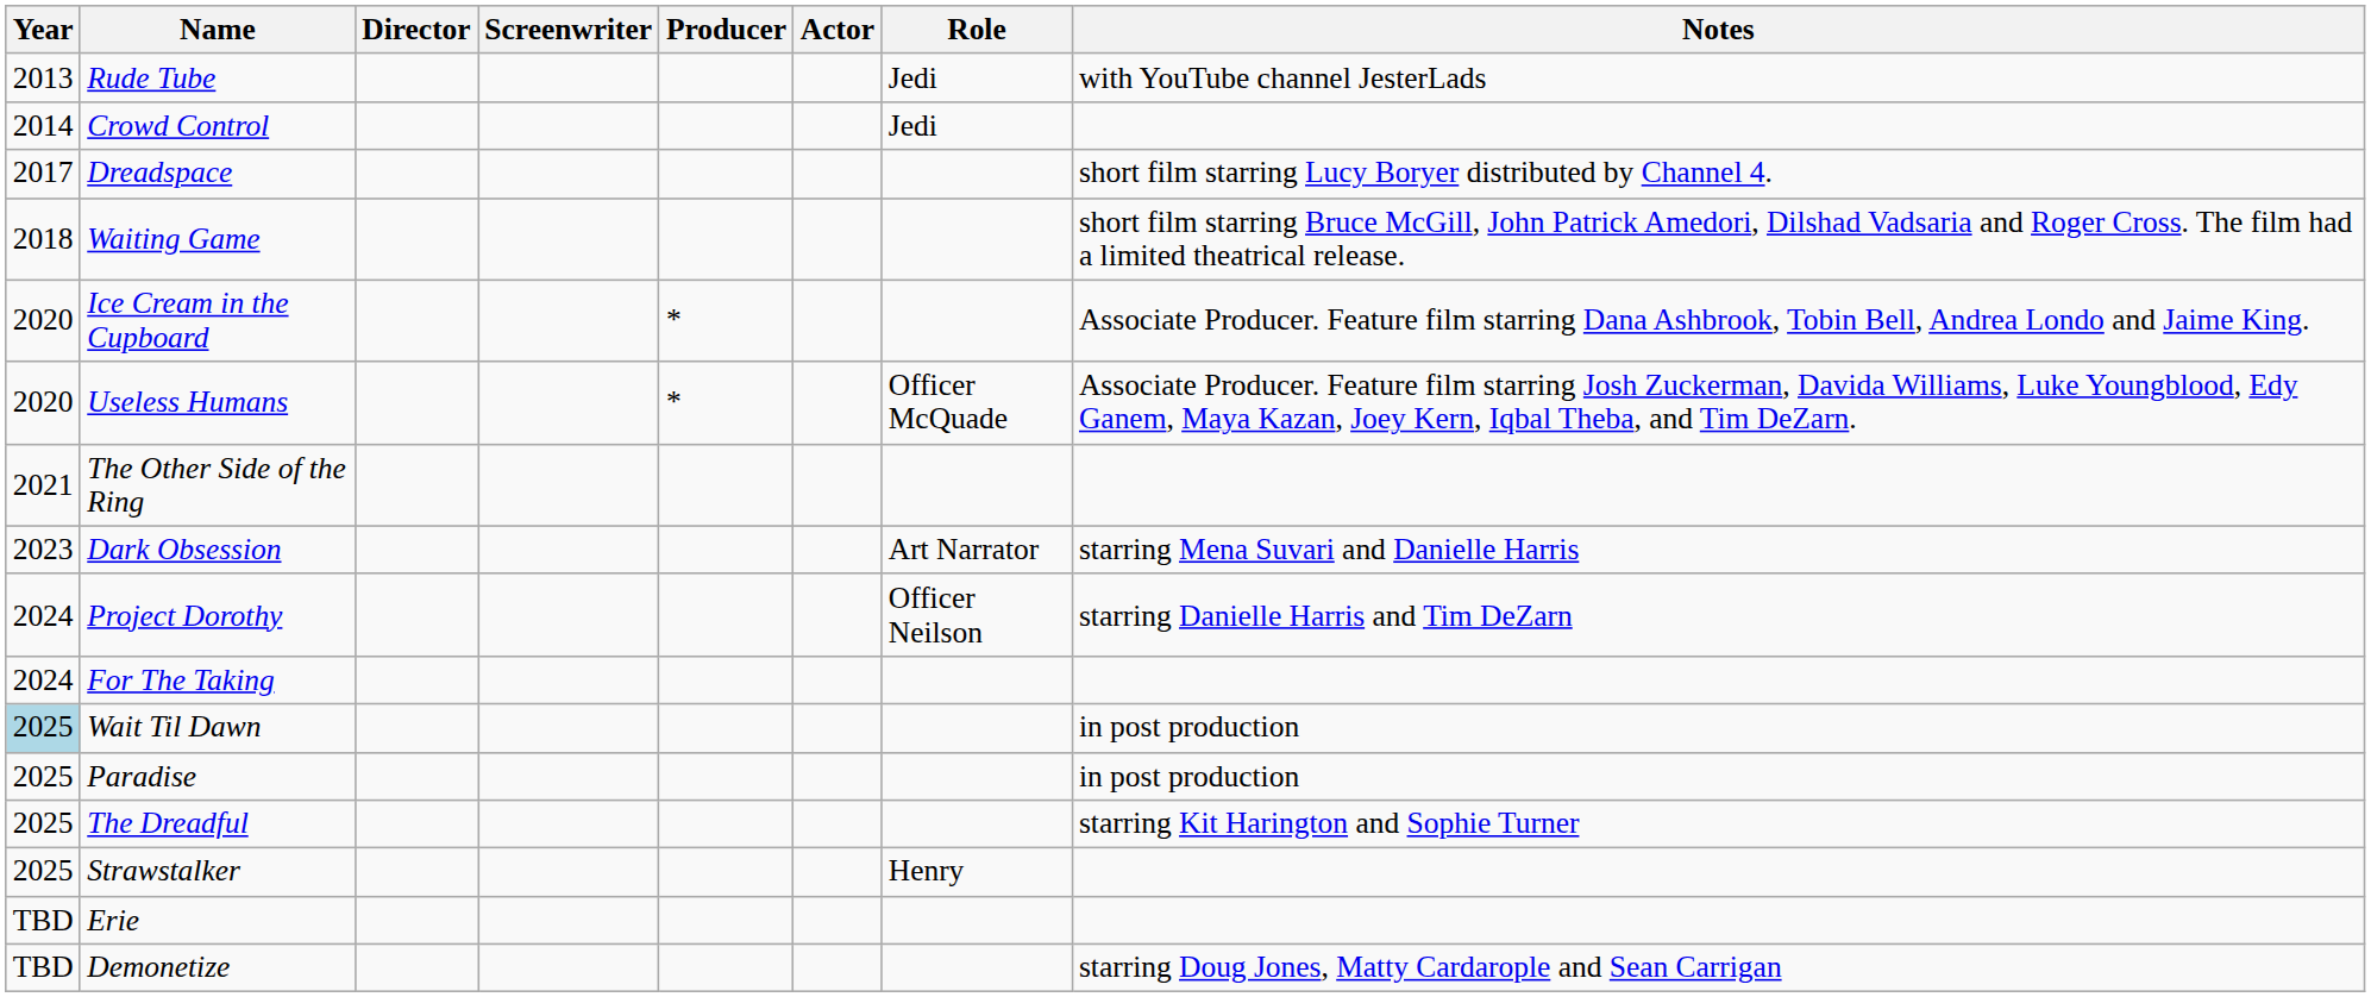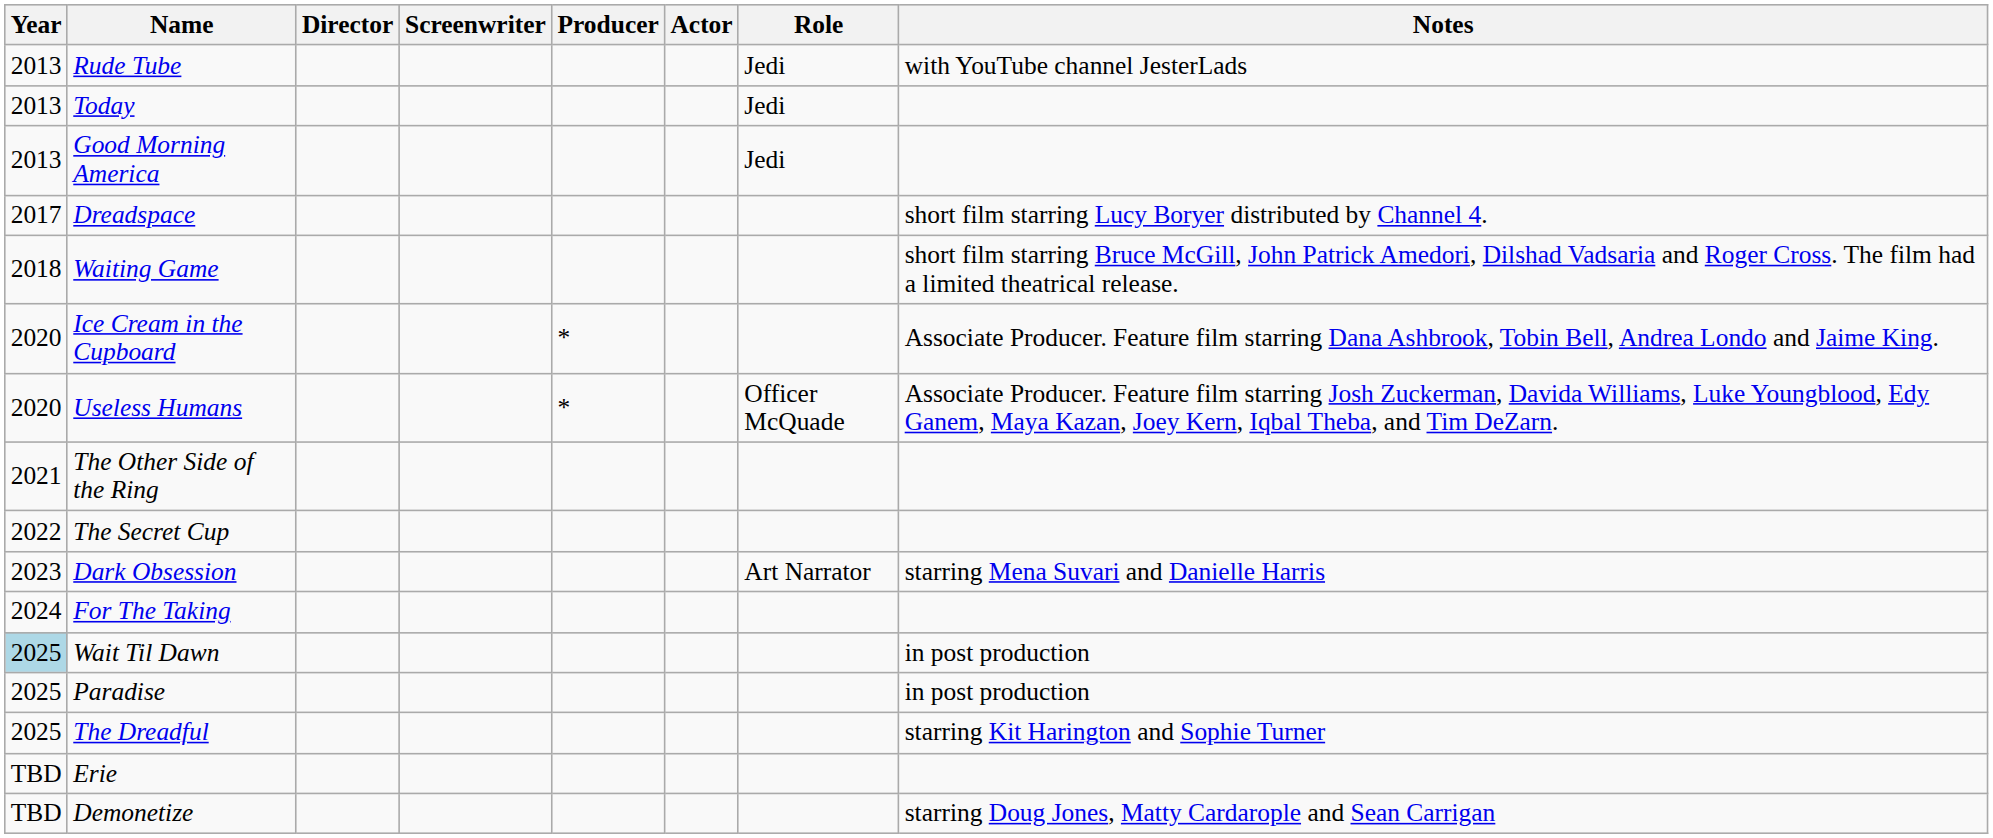 <table class="wikitable sortable">
 <tr>
 <th>Year</th>
 <th>Name</th>
 <th>Director</th>
 <th>Screenwriter</th>
 <th>Producer</th>
 <th>Actor</th>
 <th>Role</th>
 <th>Notes</th>
 </tr>
 <tr>
 <td>2013</td>
 <td><em><a href='#'>Rude Tube</a></em></td>
 <td></td>
 <td></td>
 <td></td>
 <td></td>
 <td>Jedi</td>
 <td>with YouTube channel JesterLads</td>
 </tr>
 <tr>
-<td>2014</td>
-<td><em><a href='#'>Crowd Control</a></em></td>
+<td>2013</td>
+<td><em><a href='#'>Today</a></em></td>
+<td></td>
+<td></td>
+<td></td>
+<td></td>
+<td>Jedi</td>
+<td></td>
+</tr>
+<tr>
+<td>2013</td>
+<td><em><a href='#'>Good Morning America</a></em></td>
 <td></td>
 <td></td>
 <td></td>
 <td></td>
 <td>Jedi</td>
 <td></td>
 </tr>
 <tr>
 <td>2017</td>
 <td><em><a href='#'>Dreadspace</a></em></td>
 <td></td>
 <td></td>
 <td></td>
 <td></td>
 <td></td>
 <td>short film starring <a href='#'>Lucy Boryer</a> distributed by <a href='#'>Channel 4</a>.</td>
 </tr>
 <tr>
 <td>2018</td>
 <td><em><a href='#'>Waiting Game</a></em></td>
 <td></td>
 <td></td>
 <td></td>
 <td></td>
 <td></td>
 <td>short film starring <a href='#'>Bruce McGill</a>, <a href='#'>John Patrick Amedori</a>, <a href='#'>Dilshad Vadsaria</a> and <a href='#'>Roger Cross</a>. The film had a limited theatrical release.</td>
 </tr>
 <tr>
 <td>2020</td>
 <td><em><a href='#'>Ice Cream in the Cupboard</a></em></td>
 <td></td>
 <td></td>
 <td>*</td>
 <td></td>
 <td></td>
 <td>Associate Producer. Feature film starring <a href='#'>Dana Ashbrook</a>, <a href='#'>Tobin Bell</a>, <a href='#'>Andrea Londo</a> and <a href='#'>Jaime King</a>.</td>
 </tr>
 <tr>
 <td>2020</td>
 <td><em><a href='#'>Useless Humans</a></em></td>
 <td></td>
 <td></td>
 <td>*</td>
 <td></td>
 <td>Officer McQuade</td>
 <td>Associate Producer. Feature film starring <a href='#'>Josh Zuckerman</a>, <a href='#'>Davida Williams</a>, <a href='#'>Luke Youngblood</a>, <a href='#'>Edy Ganem</a>, <a href='#'>Maya Kazan</a>, <a href='#'>Joey Kern</a>, <a href='#'>Iqbal Theba</a>, and <a href='#'>Tim DeZarn</a>.</td>
 </tr>
 <tr>
 <td>2021</td>
 <td><em>The Other Side of the Ring</em></td>
 <td></td>
 <td></td>
 <td></td>
 <td></td>
 <td></td>
 <td></td>
 </tr>
 <tr>
+<td>2022</td>
+<td><em>The Secret Cup</em></td>
+<td></td>
+<td></td>
+<td></td>
+<td></td>
+<td></td>
+<td></td>
+</tr>
+<tr>
 <td>2023</td>
 <td><em><a href='#'>Dark Obsession</a></em></td>
 <td></td>
 <td></td>
 <td></td>
 <td></td>
 <td>Art Narrator</td>
 <td>starring <a href='#'>Mena Suvari</a> and <a href='#'>Danielle Harris</a></td>
-</tr>
-<tr>
-<td>2024</td>
-<td><em><a href='#'>Project Dorothy</a></em></td>
-<td></td>
-<td></td>
-<td></td>
-<td></td>
-<td>Officer Neilson</td>
-<td>starring <a href='#'>Danielle Harris</a> and <a href='#'>Tim DeZarn</a></td>
 </tr>
 <tr>
 <td>2024</td>
 <td><em><a href='#'>For The Taking</a></em></td>
 <td></td>
 <td></td>
 <td></td>
 <td></td>
 <td></td>
 <td></td>
 </tr>
 <tr>
 <td style="background: lightblue;">2025</td>
 <td><em>Wait Til Dawn</em></td>
 <td></td>
 <td></td>
 <td></td>
 <td></td>
 <td></td>
 <td>in post production</td>
 </tr>
 <tr>
 <td>2025</td>
 <td><em>Paradise</em></td>
 <td></td>
 <td></td>
 <td></td>
 <td></td>
 <td></td>
 <td>in post production</td>
 </tr>
 <tr>
 <td>2025</td>
 <td><em><a href='#'>The Dreadful</a></em></td>
 <td></td>
 <td></td>
 <td></td>
 <td></td>
 <td></td>
 <td>starring <a href='#'>Kit Harington</a> and <a href='#'>Sophie Turner</a></td>
 </tr>
 <tr>
-<td>2025</td>
-<td><em>Strawstalker</em></td>
-<td></td>
-<td></td>
-<td></td>
-<td></td>
-<td>Henry</td>
-<td></td>
-</tr>
-<tr>
 <td>TBD</td>
 <td><em>Erie</em></td>
 <td></td>
 <td></td>
 <td></td>
 <td></td>
 <td></td>
 <td></td>
 </tr>
 <tr>
 <td>TBD</td>
 <td><em>Demonetize</em></td>
 <td></td>
 <td></td>
 <td></td>
 <td></td>
 <td></td>
 <td>starring <a href='#'>Doug Jones</a>, <a href='#'>Matty Cardarople</a> and <a href='#'>Sean Carrigan</a></td>
 </tr>
 </table>
